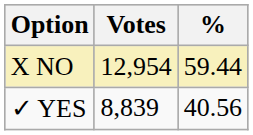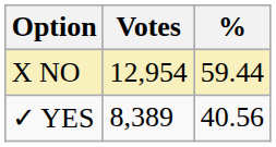 <table class="wikitable">
 <tr>
 <th>Option</th>
 <th>Votes</th>
 <th>%</th>
 </tr>
 <tr>
 <td style=background:#f8f1bd>X NO</td>
 <td style=background:#f8f1bd>12,954</td>
 <td style=background:#f8f1bd>59.44</td>
 </tr>
 <tr>
 <td>✓ YES</td>
-<td>8,839</td>
+<td>8,389</td>
 <td>40.56</td>
 </tr>
 </table>
